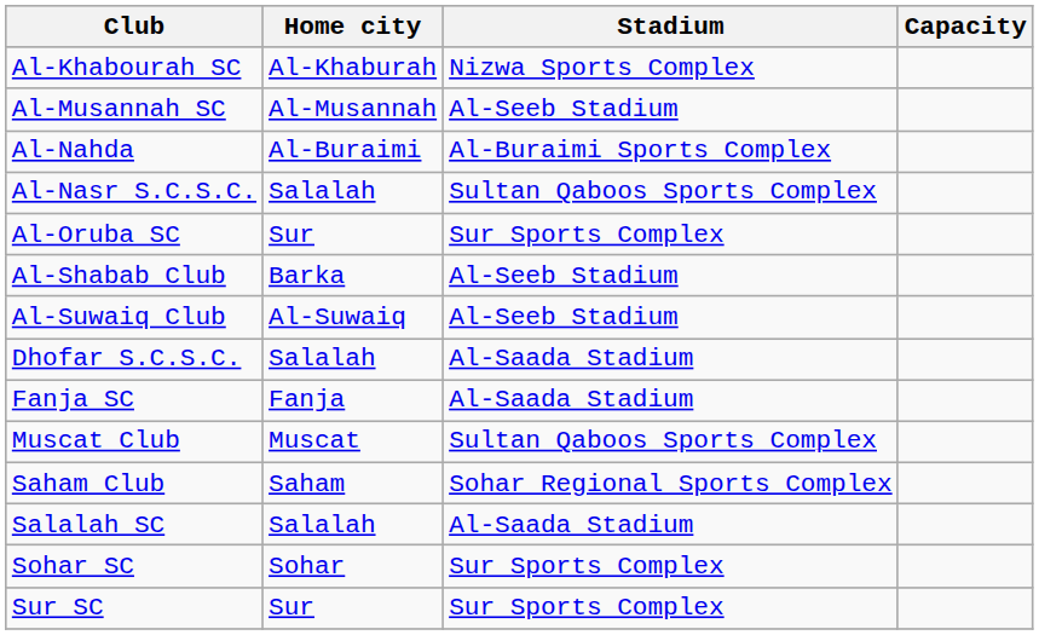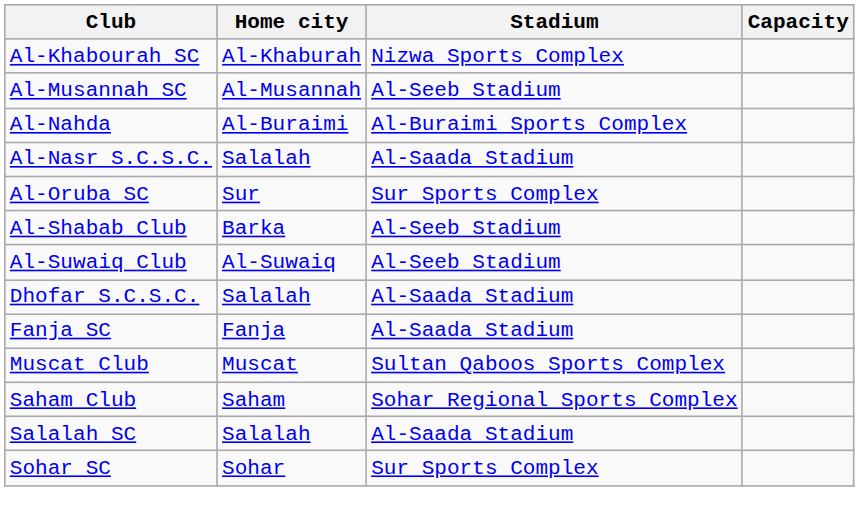 <table class="wikitable sortable" style="text-align: left;">
 <tr>
 <th>Club</th>
 <th>Home city</th>
 <th>Stadium</th>
 <th>Capacity</th>
 </tr>
 <tr>
 <td><a href='#'>Al-Khabourah SC</a></td>
 <td><a href='#'>Al-Khaburah</a></td>
 <td><a href='#'>Nizwa Sports Complex</a></td>
 <td style="text-align:center;"></td>
 </tr>
 <tr>
 <td><a href='#'>Al-Musannah SC</a></td>
 <td><a href='#'>Al-Musannah</a></td>
 <td><a href='#'>Al-Seeb Stadium</a></td>
 <td style="text-align:center;"></td>
 </tr>
 <tr>
 <td><a href='#'>Al-Nahda</a></td>
 <td><a href='#'>Al-Buraimi</a></td>
 <td><a href='#'>Al-Buraimi Sports Complex</a></td>
 <td style="text-align:center;"></td>
 </tr>
 <tr>
 <td><a href='#'>Al-Nasr S.C.S.C.</a></td>
 <td><a href='#'>Salalah</a></td>
-<td><a href='#'>Sultan Qaboos Sports Complex</a></td>
+<td><a href='#'>Al-Saada Stadium</a></td>
 <td style="text-align:center;"></td>
 </tr>
 <tr>
 <td><a href='#'>Al-Oruba SC</a></td>
 <td><a href='#'>Sur</a></td>
 <td><a href='#'>Sur Sports Complex</a></td>
 <td style="text-align:center;"></td>
 </tr>
 <tr>
 <td><a href='#'>Al-Shabab Club</a></td>
 <td><a href='#'>Barka</a></td>
 <td><a href='#'>Al-Seeb Stadium</a></td>
 <td style="text-align:center;"></td>
 </tr>
 <tr>
 <td><a href='#'>Al-Suwaiq Club</a></td>
 <td><a href='#'>Al-Suwaiq</a></td>
 <td><a href='#'>Al-Seeb Stadium</a></td>
 <td style="text-align:center;"></td>
 </tr>
 <tr>
 <td><a href='#'>Dhofar S.C.S.C.</a></td>
 <td><a href='#'>Salalah</a></td>
 <td><a href='#'>Al-Saada Stadium</a></td>
 <td style="text-align:center;"></td>
 </tr>
 <tr>
 <td><a href='#'>Fanja SC</a></td>
 <td><a href='#'>Fanja</a></td>
 <td><a href='#'>Al-Saada Stadium</a></td>
 <td style="text-align:center;"></td>
 </tr>
 <tr>
 <td><a href='#'>Muscat Club</a></td>
 <td><a href='#'>Muscat</a></td>
 <td><a href='#'>Sultan Qaboos Sports Complex</a></td>
 <td style="text-align:center;"></td>
 </tr>
 <tr>
 <td><a href='#'>Saham Club</a></td>
 <td><a href='#'>Saham</a></td>
 <td><a href='#'>Sohar Regional Sports Complex</a></td>
 <td style="text-align:center;"></td>
 </tr>
 <tr>
 <td><a href='#'>Salalah SC</a></td>
 <td><a href='#'>Salalah</a></td>
 <td><a href='#'>Al-Saada Stadium</a></td>
 <td style="text-align:center;"></td>
 </tr>
 <tr>
 <td><a href='#'>Sohar SC</a></td>
 <td><a href='#'>Sohar</a></td>
 <td><a href='#'>Sur Sports Complex</a></td>
 <td style="text-align:center;"></td>
 </tr>
-<tr>
-<td><a href='#'>Sur SC</a></td>
-<td><a href='#'>Sur</a></td>
-<td><a href='#'>Sur Sports Complex</a></td>
-<td style="text-align:center;"></td>
-</tr>
 </table>
